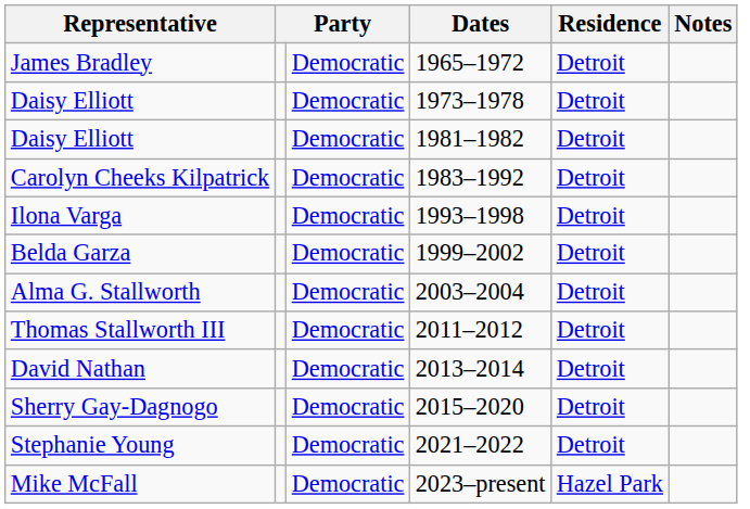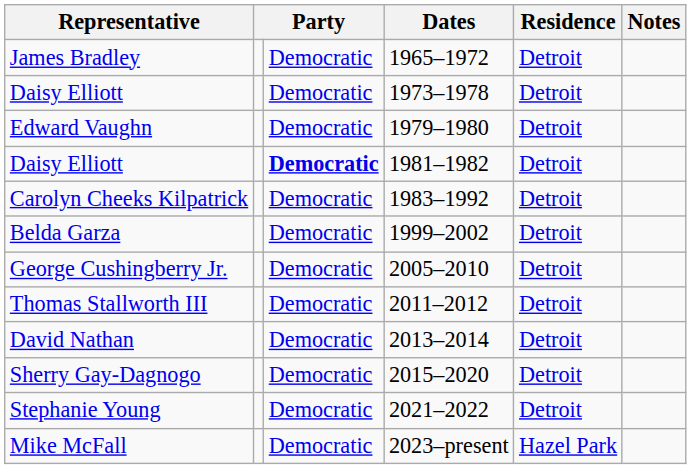 <table class=wikitable>
 <tr valign=bottom>
 <th>Representative</th>
 <th colspan="2">Party</th>
 <th>Dates</th>
 <th>Residence</th>
 <th>Notes</th>
 </tr>
 <tr>
 <td><a href='#'>James Bradley</a></td>
 <td bgcolor=></td>
 <td><a href='#'>Democratic</a></td>
 <td>1965–1972</td>
 <td><a href='#'>Detroit</a></td>
 <td></td>
 </tr>
 <tr>
 <td><a href='#'>Daisy Elliott</a></td>
 <td bgcolor=></td>
 <td><a href='#'>Democratic</a></td>
 <td>1973–1978</td>
 <td><a href='#'>Detroit</a></td>
 <td></td>
 </tr>
 <tr>
+<td><a href='#'>Edward Vaughn</a></td>
+<td bgcolor=></td>
+<td><a href='#'>Democratic</a></td>
+<td>1979–1980</td>
+<td><a href='#'>Detroit</a></td>
+<td></td>
+</tr>
+<tr>
 <td><a href='#'>Daisy Elliott</a></td>
 <td bgcolor=></td>
-<td><a href='#'>Democratic</a></td>
+<td><strong><a href='#'>Democratic</a></strong></td>
 <td>1981–1982</td>
 <td><a href='#'>Detroit</a></td>
 <td></td>
 </tr>
 <tr>
 <td><a href='#'>Carolyn Cheeks Kilpatrick</a></td>
 <td bgcolor=></td>
 <td><a href='#'>Democratic</a></td>
 <td>1983–1992</td>
 <td><a href='#'>Detroit</a></td>
 <td></td>
 </tr>
 <tr>
-<td><a href='#'>Ilona Varga</a></td>
-<td bgcolor=></td>
-<td><a href='#'>Democratic</a></td>
-<td>1993–1998</td>
-<td><a href='#'>Detroit</a></td>
-<td></td>
-</tr>
-<tr>
 <td><a href='#'>Belda Garza</a></td>
 <td bgcolor=></td>
 <td><a href='#'>Democratic</a></td>
 <td>1999–2002</td>
 <td><a href='#'>Detroit</a></td>
 <td></td>
 </tr>
 <tr>
-<td><a href='#'>Alma G. Stallworth</a></td>
+<td><a href='#'>George Cushingberry Jr.</a></td>
 <td bgcolor=></td>
 <td><a href='#'>Democratic</a></td>
-<td>2003–2004</td>
+<td>2005–2010</td>
 <td><a href='#'>Detroit</a></td>
 <td></td>
 </tr>
 <tr>
 <td><a href='#'>Thomas Stallworth III</a></td>
 <td bgcolor=></td>
 <td><a href='#'>Democratic</a></td>
 <td>2011–2012</td>
 <td><a href='#'>Detroit</a></td>
 <td></td>
 </tr>
 <tr>
 <td><a href='#'>David Nathan</a></td>
 <td bgcolor=></td>
 <td><a href='#'>Democratic</a></td>
 <td>2013–2014</td>
 <td><a href='#'>Detroit</a></td>
 <td></td>
 </tr>
 <tr>
 <td><a href='#'>Sherry Gay-Dagnogo</a></td>
 <td bgcolor=></td>
 <td><a href='#'>Democratic</a></td>
 <td>2015–2020</td>
 <td><a href='#'>Detroit</a></td>
 <td></td>
 </tr>
 <tr>
 <td><a href='#'>Stephanie Young</a></td>
 <td bgcolor=></td>
 <td><a href='#'>Democratic</a></td>
 <td>2021–2022</td>
 <td><a href='#'>Detroit</a></td>
 <td></td>
 </tr>
 <tr>
 <td><a href='#'>Mike McFall</a></td>
 <td bgcolor=></td>
 <td><a href='#'>Democratic</a></td>
 <td>2023–present</td>
 <td><a href='#'>Hazel Park</a></td>
 <td></td>
 </tr>
 </table>
